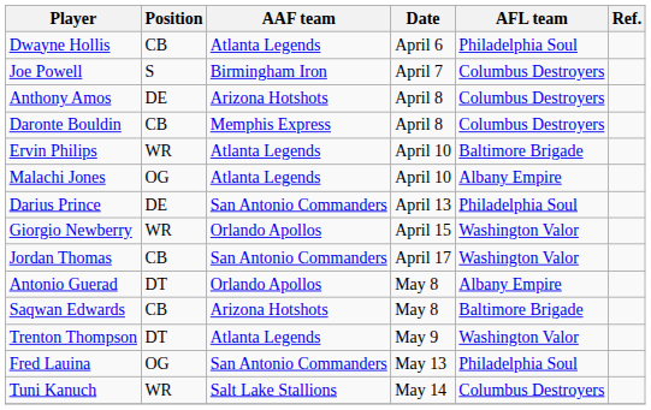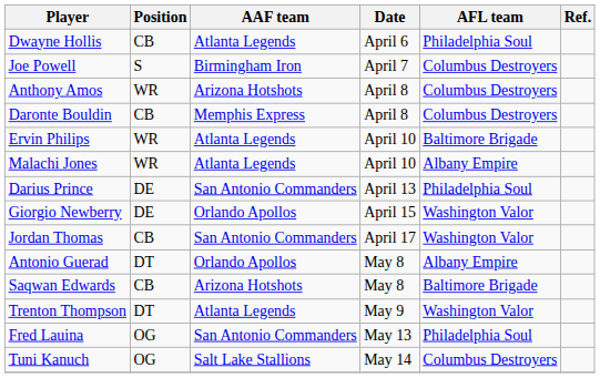 <table class="wikitable sortable">
 <tr>
 <th>Player</th>
 <th>Position</th>
 <th>AAF team</th>
 <th>Date</th>
 <th>AFL team</th>
 <th class=unsortable>Ref.</th>
 </tr>
 <tr>
 <td><a href='#'>Dwayne Hollis</a></td>
 <td>CB</td>
 <td><a href='#'>Atlanta Legends</a></td>
 <td>April 6</td>
 <td><a href='#'>Philadelphia Soul</a></td>
 <td></td>
 </tr>
 <tr>
 <td><a href='#'>Joe Powell</a></td>
 <td>S</td>
 <td><a href='#'>Birmingham Iron</a></td>
 <td>April 7</td>
 <td><a href='#'>Columbus Destroyers</a></td>
 <td></td>
 </tr>
 <tr>
 <td><a href='#'>Anthony Amos</a></td>
-<td>DE</td>
+<td>WR</td>
 <td><a href='#'>Arizona Hotshots</a></td>
 <td>April 8</td>
 <td><a href='#'>Columbus Destroyers</a></td>
 <td></td>
 </tr>
 <tr>
 <td><a href='#'>Daronte Bouldin</a></td>
 <td>CB</td>
 <td><a href='#'>Memphis Express</a></td>
 <td>April 8</td>
 <td><a href='#'>Columbus Destroyers</a></td>
 <td></td>
 </tr>
 <tr>
 <td><a href='#'>Ervin Philips</a></td>
 <td>WR</td>
 <td><a href='#'>Atlanta Legends</a></td>
 <td>April 10</td>
 <td><a href='#'>Baltimore Brigade</a></td>
 <td></td>
 </tr>
 <tr>
 <td><a href='#'>Malachi Jones</a></td>
-<td>OG</td>
+<td>WR</td>
 <td><a href='#'>Atlanta Legends</a></td>
 <td>April 10</td>
 <td><a href='#'>Albany Empire</a></td>
 <td></td>
 </tr>
 <tr>
 <td><a href='#'>Darius Prince</a></td>
 <td>DE</td>
 <td><a href='#'>San Antonio Commanders</a></td>
 <td>April 13</td>
 <td><a href='#'>Philadelphia Soul</a></td>
 <td></td>
 </tr>
 <tr>
 <td><a href='#'>Giorgio Newberry</a></td>
-<td>WR</td>
+<td>DE</td>
 <td><a href='#'>Orlando Apollos</a></td>
 <td>April 15</td>
 <td><a href='#'>Washington Valor</a></td>
 <td></td>
 </tr>
 <tr>
 <td><a href='#'>Jordan Thomas</a></td>
 <td>CB</td>
 <td><a href='#'>San Antonio Commanders</a></td>
 <td>April 17</td>
 <td><a href='#'>Washington Valor</a></td>
 <td></td>
 </tr>
 <tr>
 <td><a href='#'>Antonio Guerad</a></td>
 <td>DT</td>
 <td><a href='#'>Orlando Apollos</a></td>
 <td>May 8</td>
 <td><a href='#'>Albany Empire</a></td>
 <td></td>
 </tr>
 <tr>
 <td><a href='#'>Saqwan Edwards</a></td>
 <td>CB</td>
 <td><a href='#'>Arizona Hotshots</a></td>
 <td>May 8</td>
 <td><a href='#'>Baltimore Brigade</a></td>
 <td></td>
 </tr>
 <tr>
 <td><a href='#'>Trenton Thompson</a></td>
 <td>DT</td>
 <td><a href='#'>Atlanta Legends</a></td>
 <td>May 9</td>
 <td><a href='#'>Washington Valor</a></td>
 <td></td>
 </tr>
 <tr>
 <td><a href='#'>Fred Lauina</a></td>
 <td>OG</td>
 <td><a href='#'>San Antonio Commanders</a></td>
 <td>May 13</td>
 <td><a href='#'>Philadelphia Soul</a></td>
 <td></td>
 </tr>
 <tr>
 <td><a href='#'>Tuni Kanuch</a></td>
-<td>WR</td>
+<td>OG</td>
 <td><a href='#'>Salt Lake Stallions</a></td>
 <td>May 14</td>
 <td><a href='#'>Columbus Destroyers</a></td>
 <td></td>
 </tr>
 <tr>
 </tr>
 </table>
